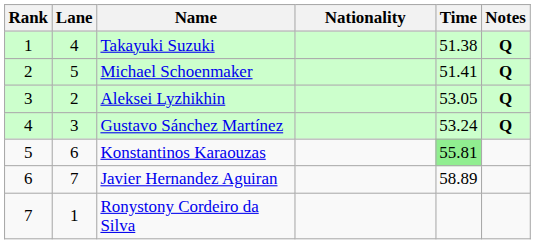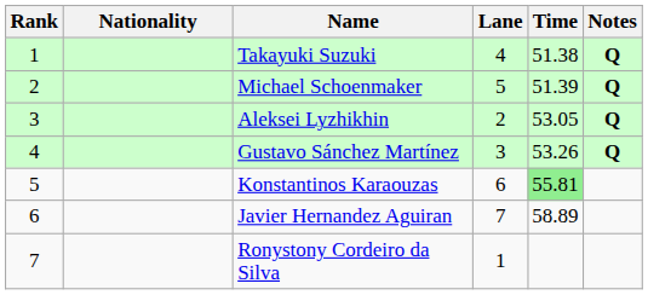 <table class="wikitable sortable" style="text-align:center">
 <tr>
 <th>Rank</th>
+<th style="width:125px">Nationality</th>
+<th style="width:180px">Name</th>
 <th>Lane</th>
-<th style="width:180px">Name</th>
-<th style="width:125px">Nationality</th>
 <th>Time</th>
 <th>Notes</th>
 </tr>
 <tr style="background:#cfc;">
 <td>1</td>
+<td style="text-align:left;"></td>
+<td style="text-align:left;"><a href='#'>Takayuki Suzuki</a></td>
 <td>4</td>
-<td style="text-align:left;"><a href='#'>Takayuki Suzuki</a></td>
-<td style="text-align:left;"></td>
 <td>51.38</td>
 <td><strong>Q</strong></td>
 </tr>
 <tr style="background:#cfc;">
 <td>2</td>
+<td style="text-align:left;"></td>
+<td style="text-align:left;"><a href='#'>Michael Schoenmaker</a></td>
 <td>5</td>
-<td style="text-align:left;"><a href='#'>Michael Schoenmaker</a></td>
-<td style="text-align:left;"></td>
-<td>51.41</td>
+<td>51.39</td>
 <td><strong>Q</strong></td>
 </tr>
 <tr style="background:#cfc;">
 <td>3</td>
+<td style="text-align:left;"></td>
+<td style="text-align:left;"><a href='#'>Aleksei Lyzhikhin</a></td>
 <td>2</td>
-<td style="text-align:left;"><a href='#'>Aleksei Lyzhikhin</a></td>
-<td style="text-align:left;"></td>
 <td>53.05</td>
 <td><strong>Q</strong></td>
 </tr>
 <tr style="background:#cfc;">
 <td>4</td>
+<td style="text-align:left;"></td>
+<td style="text-align:left;"><a href='#'>Gustavo Sánchez Martínez</a></td>
 <td>3</td>
-<td style="text-align:left;"><a href='#'>Gustavo Sánchez Martínez</a></td>
-<td style="text-align:left;"></td>
-<td>53.24</td>
+<td>53.26</td>
 <td><strong>Q</strong></td>
 </tr>
 <tr>
 <td>5</td>
+<td style="text-align:left;"></td>
+<td style="text-align:left;"><a href='#'>Konstantinos Karaouzas</a></td>
 <td>6</td>
-<td style="text-align:left;"><a href='#'>Konstantinos Karaouzas</a></td>
-<td style="text-align:left;"></td>
 <td style="background: lightgreen;">55.81</td>
 <td></td>
 </tr>
 <tr>
 <td>6</td>
+<td style="text-align:left;"></td>
+<td style="text-align:left;"><a href='#'>Javier Hernandez Aguiran</a></td>
 <td>7</td>
-<td style="text-align:left;"><a href='#'>Javier Hernandez Aguiran</a></td>
-<td style="text-align:left;"></td>
 <td>58.89</td>
 <td></td>
 </tr>
 <tr>
 <td>7</td>
+<td style="text-align:left;"></td>
+<td style="text-align:left;"><a href='#'>Ronystony Cordeiro da Silva</a></td>
 <td>1</td>
-<td style="text-align:left;"><a href='#'>Ronystony Cordeiro da Silva</a></td>
-<td style="text-align:left;"></td>
 <td></td>
 <td></td>
 </tr>
 </table>
